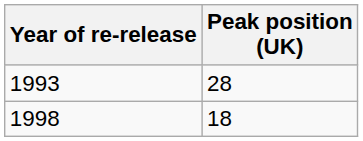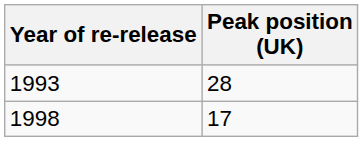 <table class="wikitable">
 <tr>
 <th>Year of re-release</th>
 <th>Peak position<br>(UK)</th>
 </tr>
 <tr>
 <td>1993</td>
 <td>28</td>
 </tr>
 <tr>
 <td>1998</td>
-<td>18</td>
+<td>17</td>
 </tr>
 </table>
